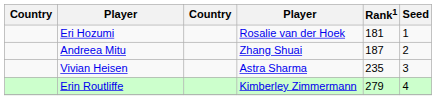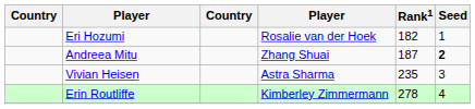 <table class="sortable wikitable">
 <tr>
 <th width="70">Country</th>
 <th width="175">Player</th>
 <th width="70">Country</th>
 <th width="175">Player</th>
 <th>Rank<sup>1</sup></th>
 <th>Seed</th>
 </tr>
 <tr>
 <td></td>
 <td><a href='#'>Eri Hozumi</a></td>
 <td></td>
 <td><a href='#'>Rosalie van der Hoek</a></td>
-<td>181</td>
+<td>182</td>
 <td>1</td>
 </tr>
 <tr>
 <td></td>
 <td><a href='#'>Andreea Mitu</a></td>
 <td></td>
 <td><a href='#'>Zhang Shuai</a></td>
 <td>187</td>
-<td>2</td>
+<td><strong>2</strong></td>
 </tr>
 <tr>
 <td></td>
 <td><a href='#'>Vivian Heisen</a></td>
 <td></td>
 <td><a href='#'>Astra Sharma</a></td>
 <td>235</td>
 <td>3</td>
 </tr>
 <tr style="background:#cfc;">
 <td></td>
 <td><a href='#'>Erin Routliffe</a></td>
 <td></td>
 <td><a href='#'>Kimberley Zimmermann</a></td>
-<td>279</td>
+<td>278</td>
 <td>4</td>
 </tr>
 <tr>
 </tr>
 </table>
